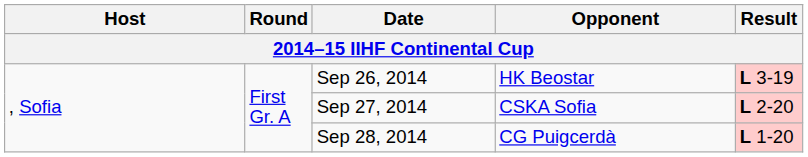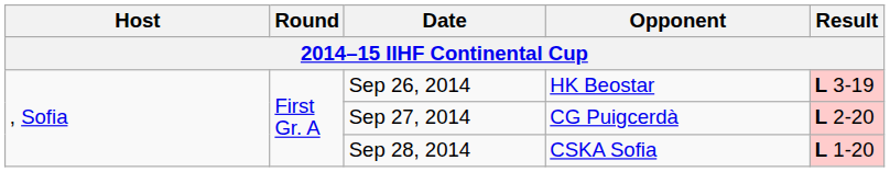 <table class="wikitable">
 <tr>
 <th width=200>Host</th>
 <th width=50>Round</th>
 <th width=150>Date</th>
 <th width=200>Opponent</th>
 <th width=50>Result</th>
 </tr>
 <tr>
 <th colspan=5 align=center><a href='#'>2014–15 IIHF Continental Cup</a></th>
 </tr>
 <tr>
 <td rowspan=3>, <a href='#'>Sofia</a></td>
 <td rowspan=3><a href='#'>First<br>Gr. A</a></td>
 <td>Sep 26, 2014</td>
 <td> <a href='#'>HK Beostar</a></td>
 <td bgcolor=ffcccc><strong>L</strong> 3-19</td>
 </tr>
 <tr>
 <td>Sep 27, 2014</td>
-<td> <a href='#'>CSKA Sofia</a></td>
+<td> <a href='#'>CG Puigcerdà</a></td>
 <td bgcolor=ffcccc><strong>L</strong> 2-20</td>
 </tr>
 <tr>
 <td>Sep 28, 2014</td>
-<td> <a href='#'>CG Puigcerdà</a></td>
+<td> <a href='#'>CSKA Sofia</a></td>
 <td bgcolor=ffcccc><strong>L</strong> 1-20</td>
 </tr>
 </table>
